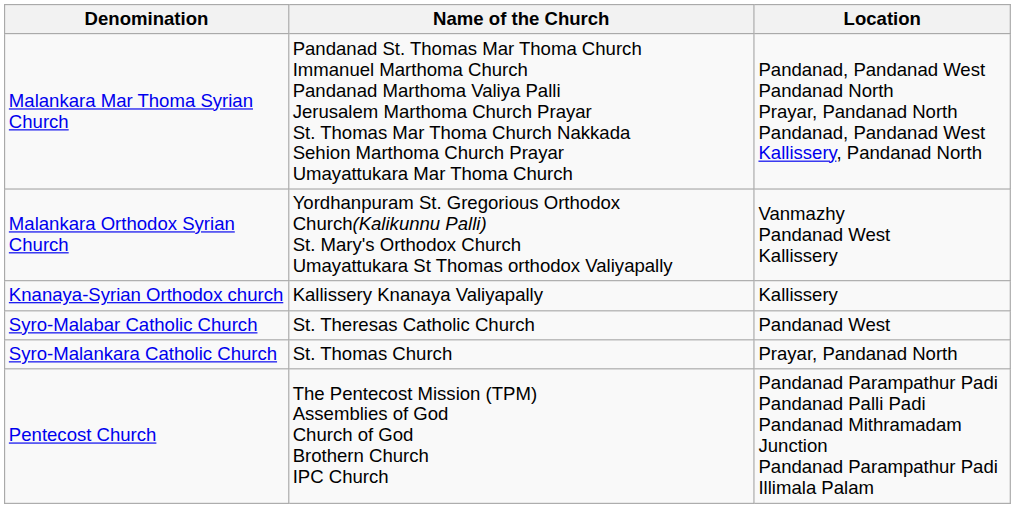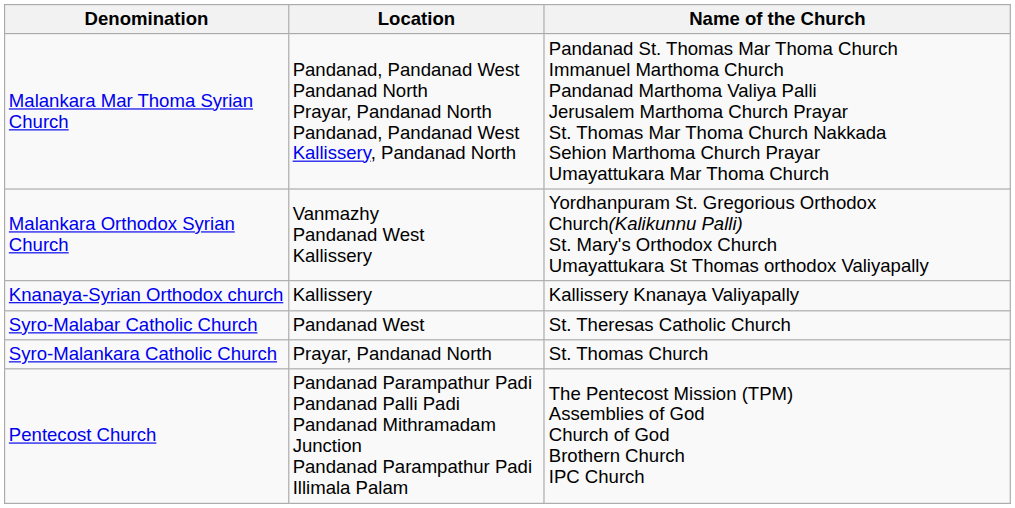 <table class="wikitable">
 <tr>
 <th>Denomination</th>
+<th>Location</th>
 <th>Name of the Church</th>
-<th>Location</th>
 </tr>
 <tr>
 <td><a href='#'>Malankara Mar Thoma Syrian Church</a></td>
+<td>Pandanad, Pandanad West<br>Pandanad North<br>Prayar, Pandanad North<br>Pandanad, Pandanad West<br><a href='#'>Kallissery</a>, Pandanad North</td>
 <td>Pandanad St. Thomas Mar Thoma Church<br>Immanuel Marthoma Church<br>Pandanad Marthoma Valiya Palli<br>Jerusalem Marthoma Church Prayar<br>St. Thomas Mar Thoma Church Nakkada<br>Sehion Marthoma Church Prayar<br>Umayattukara Mar Thoma Church</td>
-<td>Pandanad, Pandanad West<br>Pandanad North<br>Prayar, Pandanad North<br>Pandanad, Pandanad West<br><a href='#'>Kallissery</a>, Pandanad North</td>
 </tr>
 <tr>
 <td><a href='#'>Malankara Orthodox Syrian Church</a></td>
+<td>Vanmazhy<br>Pandanad West <br>Kallissery</td>
 <td>Yordhanpuram St. Gregorious Orthodox Church<em>(Kalikunnu Palli)</em><br>St. Mary's Orthodox Church <br>Umayattukara St Thomas orthodox Valiyapally</td>
-<td>Vanmazhy<br>Pandanad West <br>Kallissery</td>
 </tr>
 <tr>
 <td><a href='#'>Knanaya-Syrian Orthodox church</a></td>
+<td>Kallissery</td>
 <td>Kallissery Knanaya Valiyapally</td>
-<td>Kallissery</td>
 </tr>
 <tr>
 <td><a href='#'>Syro-Malabar Catholic Church</a></td>
+<td>Pandanad West</td>
 <td>St. Theresas Catholic Church</td>
-<td>Pandanad West</td>
 </tr>
 <tr>
 <td><a href='#'>Syro-Malankara Catholic Church</a></td>
+<td>Prayar, Pandanad North</td>
 <td>St. Thomas Church</td>
-<td>Prayar, Pandanad North</td>
 </tr>
 <tr>
 <td><a href='#'>Pentecost Church</a></td>
+<td>Pandanad Parampathur Padi<br>Pandanad Palli Padi<br>Pandanad Mithramadam Junction<br>Pandanad Parampathur Padi<br>Illimala Palam</td>
 <td>The Pentecost Mission (TPM)<br>Assemblies of God<br>Church of God<br>Brothern Church<br>IPC Church</td>
-<td>Pandanad Parampathur Padi<br>Pandanad Palli Padi<br>Pandanad Mithramadam Junction<br>Pandanad Parampathur Padi<br>Illimala Palam</td>
 </tr>
 </table>
